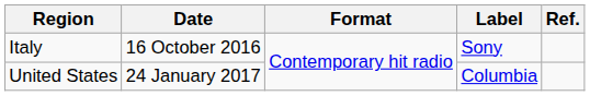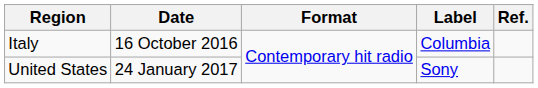 <table class=wikitable>
 <tr>
 <th>Region</th>
 <th>Date</th>
 <th>Format</th>
 <th>Label</th>
 <th>Ref.</th>
 </tr>
 <tr>
 <td>Italy</td>
 <td>16 October 2016</td>
 <td rowspan="2"><a href='#'>Contemporary hit radio</a></td>
-<td><a href='#'>Sony</a></td>
+<td><a href='#'>Columbia</a></td>
 <td></td>
 </tr>
 <tr>
 <td>United States</td>
 <td>24 January 2017</td>
-<td><a href='#'>Columbia</a></td>
+<td><a href='#'>Sony</a></td>
 <td></td>
 </tr>
 </table>
